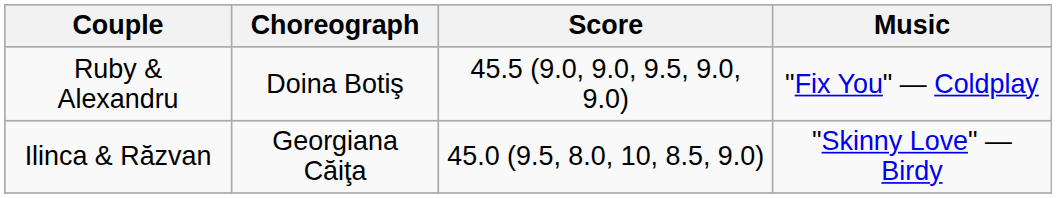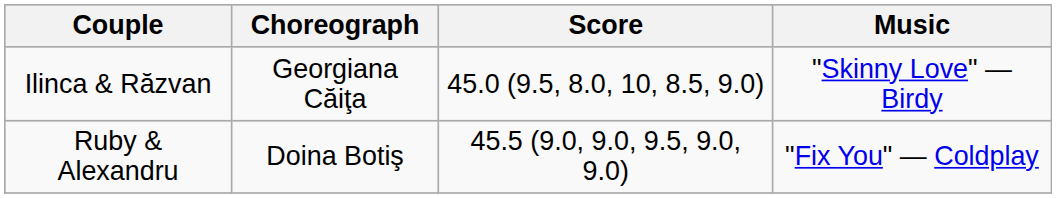 <table class="wikitable" style="text-align: center; width:100%;">
 <tr>
 <th>Couple</th>
 <th>Choreograph</th>
 <th>Score</th>
 <th>Music</th>
 </tr>
 <tr>
+<td>Ilinca & Răzvan</td>
+<td>Georgiana Căiţa</td>
+<td>45.0 (9.5, 8.0, 10, 8.5, 9.0)</td>
+<td>"<a href='#'>Skinny Love</a>" — <a href='#'>Birdy</a></td>
+</tr>
+<tr>
 <td>Ruby & Alexandru</td>
 <td>Doina Botiş</td>
 <td>45.5 (9.0, 9.0, 9.5, 9.0, 9.0)</td>
 <td>"<a href='#'>Fix You</a>" — <a href='#'>Coldplay</a></td>
 </tr>
-<tr>
-<td>Ilinca & Răzvan</td>
-<td>Georgiana Căiţa</td>
-<td>45.0 (9.5, 8.0, 10, 8.5, 9.0)</td>
-<td>"<a href='#'>Skinny Love</a>" — <a href='#'>Birdy</a></td>
-</tr>
 </table>
